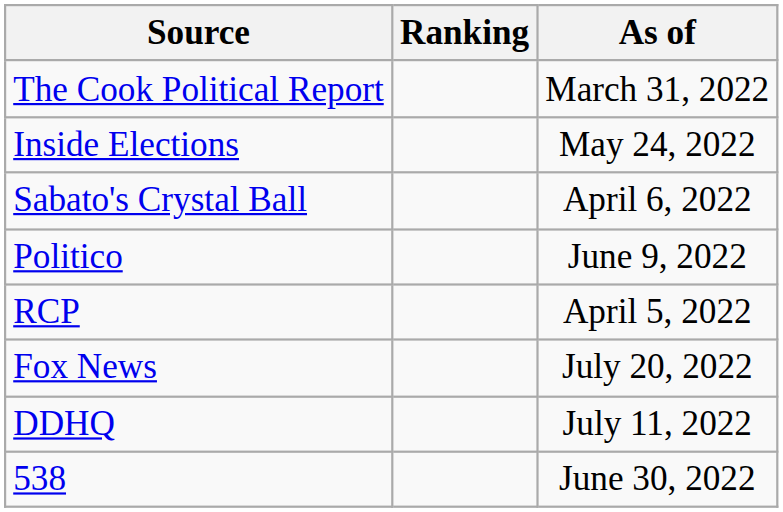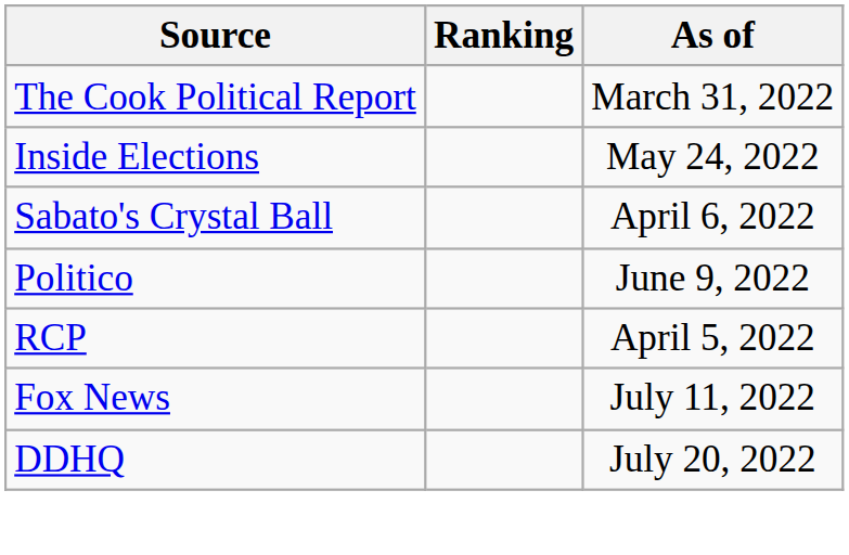 <table class="wikitable" style="text-align:center">
 <tr>
 <th>Source</th>
 <th>Ranking</th>
 <th>As of</th>
 </tr>
 <tr>
 <td align=left><a href='#'>The Cook Political Report</a></td>
 <td></td>
 <td>March 31, 2022</td>
 </tr>
 <tr>
 <td align=left><a href='#'>Inside Elections</a></td>
 <td></td>
 <td>May 24, 2022</td>
 </tr>
 <tr>
 <td align=left><a href='#'>Sabato's Crystal Ball</a></td>
 <td></td>
 <td>April 6, 2022</td>
 </tr>
 <tr>
 <td align="left"><a href='#'>Politico</a></td>
 <td></td>
 <td>June 9, 2022</td>
 </tr>
 <tr>
 <td align="left"><a href='#'>RCP</a></td>
 <td></td>
 <td>April 5, 2022</td>
 </tr>
 <tr>
 <td align=left><a href='#'>Fox News</a></td>
 <td></td>
-<td>July 20, 2022</td>
+<td>July 11, 2022</td>
 </tr>
 <tr>
 <td align="left"><a href='#'>DDHQ</a></td>
 <td></td>
-<td>July 11, 2022</td>
-</tr>
-<tr>
-<td align="left"><a href='#'>538</a></td>
-<td></td>
-<td>June 30, 2022</td>
+<td>July 20, 2022</td>
 </tr>
 </table>
